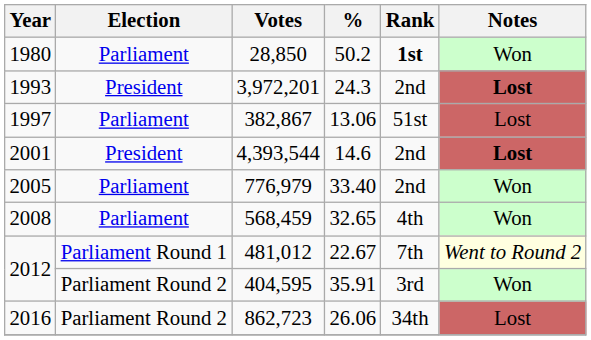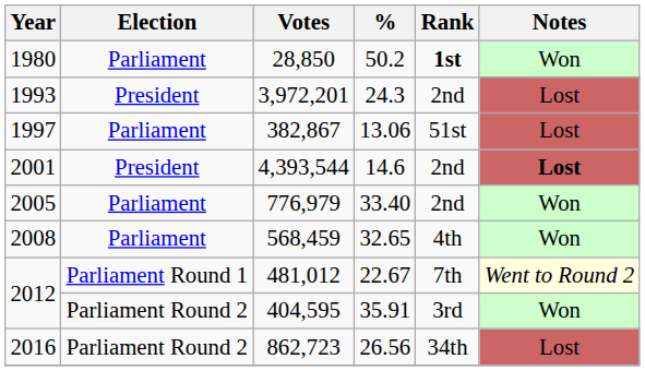 <table class="wikitable" style="text-align:center;">
 <tr>
 <th>Year</th>
 <th>Election</th>
 <th>Votes</th>
 <th>%</th>
 <th>Rank</th>
 <th>Notes</th>
 </tr>
 <tr>
 <td>1980</td>
 <td><a href='#'>Parliament</a></td>
 <td>28,850</td>
 <td>50.2</td>
 <td><strong>1st</strong></td>
 <td style="background-color:#CCFFCC">Won</td>
 </tr>
 <tr>
 <td>1993</td>
 <td><a href='#'>President</a></td>
 <td>3,972,201</td>
 <td>24.3</td>
 <td>2nd</td>
-<td style="background-color:#C66"><strong>Lost</strong></td>
+<td style="background-color:#C66">Lost</td>
 </tr>
 <tr>
 <td>1997</td>
 <td><a href='#'>Parliament</a></td>
 <td>382,867</td>
 <td>13.06</td>
 <td>51st</td>
 <td style="background-color:#C66">Lost</td>
 </tr>
 <tr>
 <td>2001</td>
 <td><a href='#'>President</a></td>
 <td> 4,393,544</td>
 <td> 14.6</td>
 <td>2nd</td>
 <td style="background-color:#C66"><strong>Lost</strong></td>
 </tr>
 <tr>
 <td>2005</td>
 <td><a href='#'>Parliament</a></td>
 <td> 776,979</td>
 <td> 33.40</td>
 <td>2nd</td>
 <td style="background-color:#CCFFCC">Won</td>
 </tr>
 <tr>
 <td>2008</td>
 <td><a href='#'>Parliament</a></td>
 <td> 568,459</td>
 <td> 32.65</td>
 <td>4th</td>
 <td style="background-color:#CCFFCC">Won</td>
 </tr>
 <tr>
 <td rowspan="2">2012</td>
 <td><a href='#'>Parliament</a> Round 1</td>
 <td> 481,012</td>
 <td> 22.67</td>
 <td>7th</td>
 <td style="background-color:#FFFFE0"><em>Went to Round 2</em></td>
 </tr>
 <tr>
 <td>Parliament Round 2</td>
 <td> 404,595</td>
 <td> 35.91</td>
 <td>3rd</td>
 <td style="background-color:#CCFFCC">Won</td>
 </tr>
 <tr>
 <td>2016</td>
 <td>Parliament Round 2</td>
 <td> 862,723</td>
-<td> 26.06</td>
+<td> 26.56</td>
 <td>34th</td>
 <td style="background-color:#C66">Lost</td>
 </tr>
 <tr>
 </tr>
 </table>
